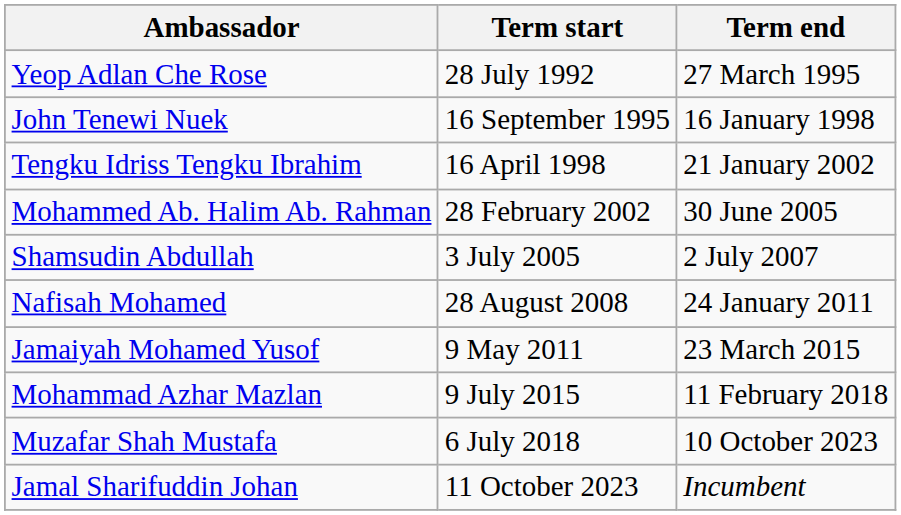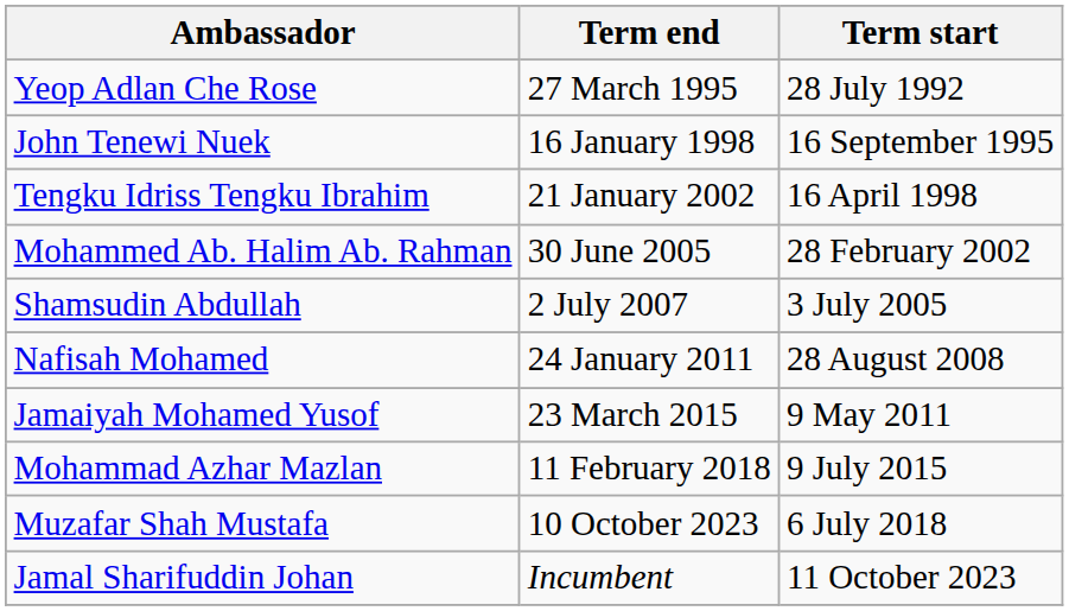 <table class=wikitable>
 <tr>
 <th>Ambassador</th>
+<th>Term end</th>
 <th>Term start</th>
-<th>Term end</th>
 </tr>
 <tr>
 <td><a href='#'>Yeop Adlan Che Rose</a></td>
+<td>27 March 1995</td>
 <td>28 July 1992</td>
-<td>27 March 1995</td>
 </tr>
 <tr>
 <td><a href='#'>John Tenewi Nuek</a></td>
+<td>16 January 1998</td>
 <td>16 September 1995</td>
-<td>16 January 1998</td>
 </tr>
 <tr>
 <td><a href='#'>Tengku Idriss Tengku Ibrahim</a></td>
+<td>21 January 2002</td>
 <td>16 April 1998</td>
-<td>21 January 2002</td>
 </tr>
 <tr>
 <td><a href='#'>Mohammed Ab. Halim Ab. Rahman</a></td>
+<td>30 June 2005</td>
 <td>28 February 2002</td>
-<td>30 June 2005</td>
 </tr>
 <tr>
 <td><a href='#'>Shamsudin Abdullah</a></td>
+<td>2 July 2007</td>
 <td>3 July 2005</td>
-<td>2 July 2007</td>
 </tr>
 <tr>
 <td><a href='#'>Nafisah Mohamed</a></td>
+<td>24 January 2011</td>
 <td>28 August 2008</td>
-<td>24 January 2011</td>
 </tr>
 <tr>
 <td><a href='#'>Jamaiyah Mohamed Yusof</a></td>
+<td>23 March 2015</td>
 <td>9 May 2011</td>
-<td>23 March 2015</td>
 </tr>
 <tr>
 <td><a href='#'>Mohammad Azhar Mazlan</a></td>
+<td>11 February 2018</td>
 <td>9 July 2015</td>
-<td>11 February 2018</td>
 </tr>
 <tr>
 <td><a href='#'>Muzafar Shah Mustafa</a></td>
+<td>10 October 2023</td>
 <td>6 July 2018</td>
-<td>10 October 2023</td>
 </tr>
 <tr>
 <td><a href='#'>Jamal Sharifuddin Johan</a></td>
+<td><em>Incumbent</em></td>
 <td>11 October 2023</td>
-<td><em>Incumbent</em></td>
 </tr>
 </table>
